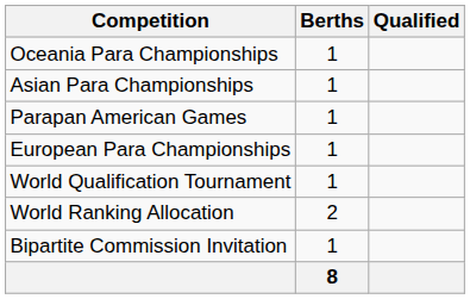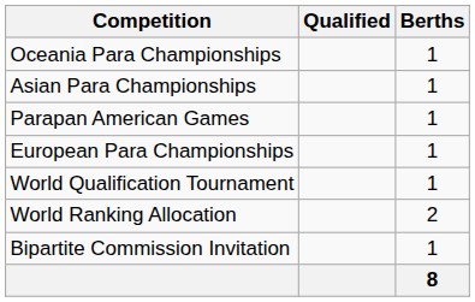 <table class="wikitable">
 <tr>
 <th>Competition</th>
+<th>Qualified</th>
 <th>Berths</th>
-<th>Qualified</th>
 </tr>
 <tr>
 <td>Oceania Para Championships</td>
+<td></td>
 <td align="center">1</td>
-<td></td>
 </tr>
 <tr>
 <td>Asian Para Championships</td>
+<td></td>
 <td align="center">1</td>
-<td></td>
 </tr>
 <tr>
 <td>Parapan American Games</td>
+<td></td>
 <td align="center">1</td>
-<td></td>
 </tr>
 <tr>
 <td>European Para Championships</td>
+<td></td>
 <td align="center">1</td>
-<td></td>
 </tr>
 <tr>
 <td>World Qualification Tournament</td>
+<td></td>
 <td align="center">1</td>
-<td></td>
 </tr>
 <tr>
 <td>World Ranking Allocation</td>
+<td><br></td>
 <td align="center">2</td>
-<td><br></td>
 </tr>
 <tr>
 <td>Bipartite Commission Invitation</td>
+<td></td>
 <td align="center">1</td>
-<td></td>
 </tr>
 <tr>
 <th></th>
+<th></th>
 <th>8</th>
-<th></th>
 </tr>
 </table>
